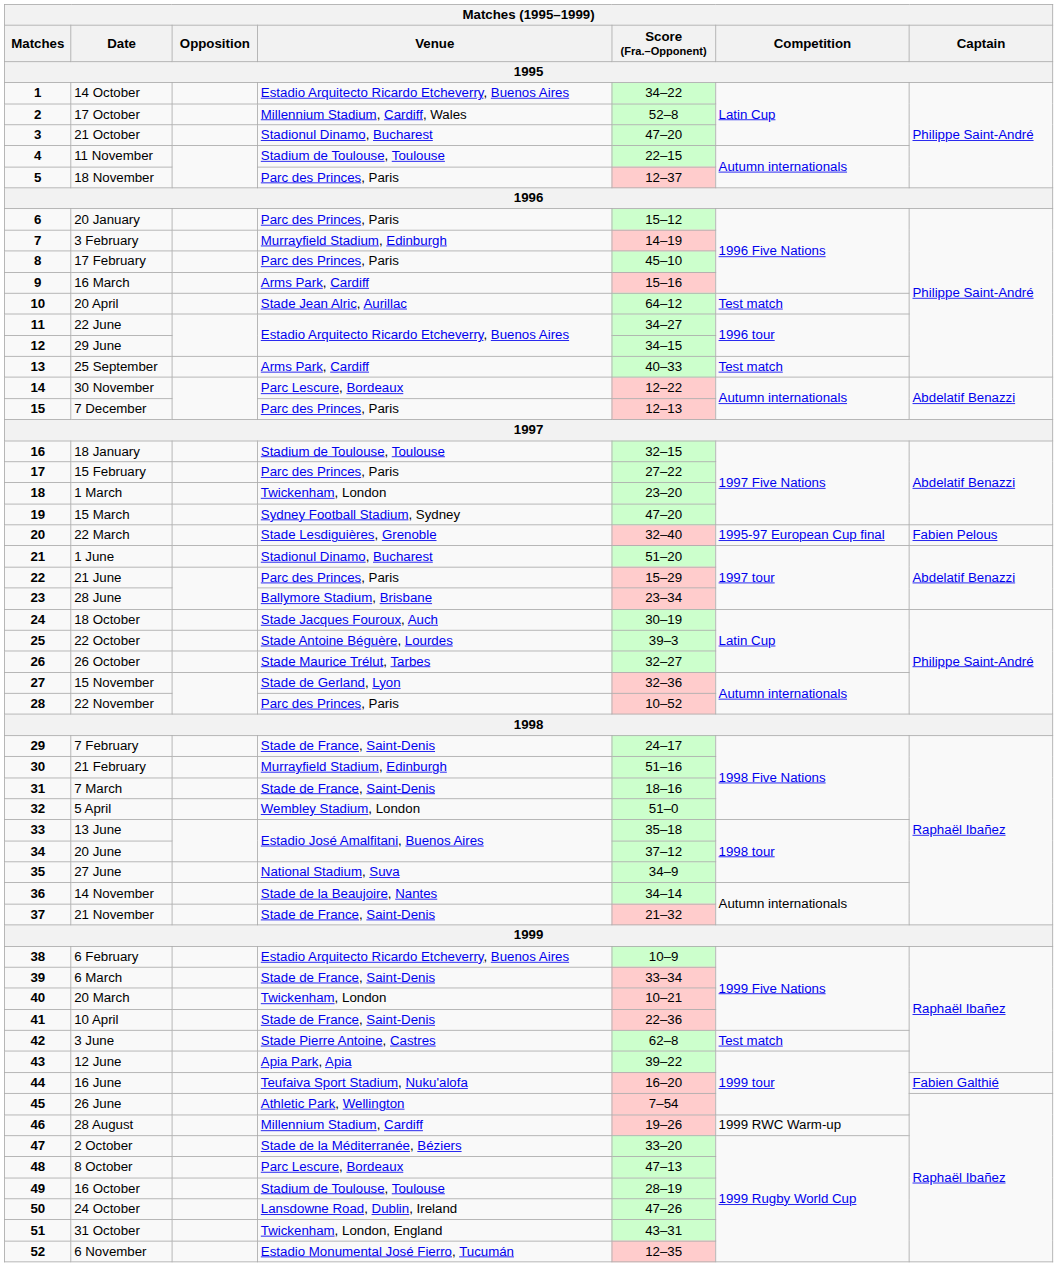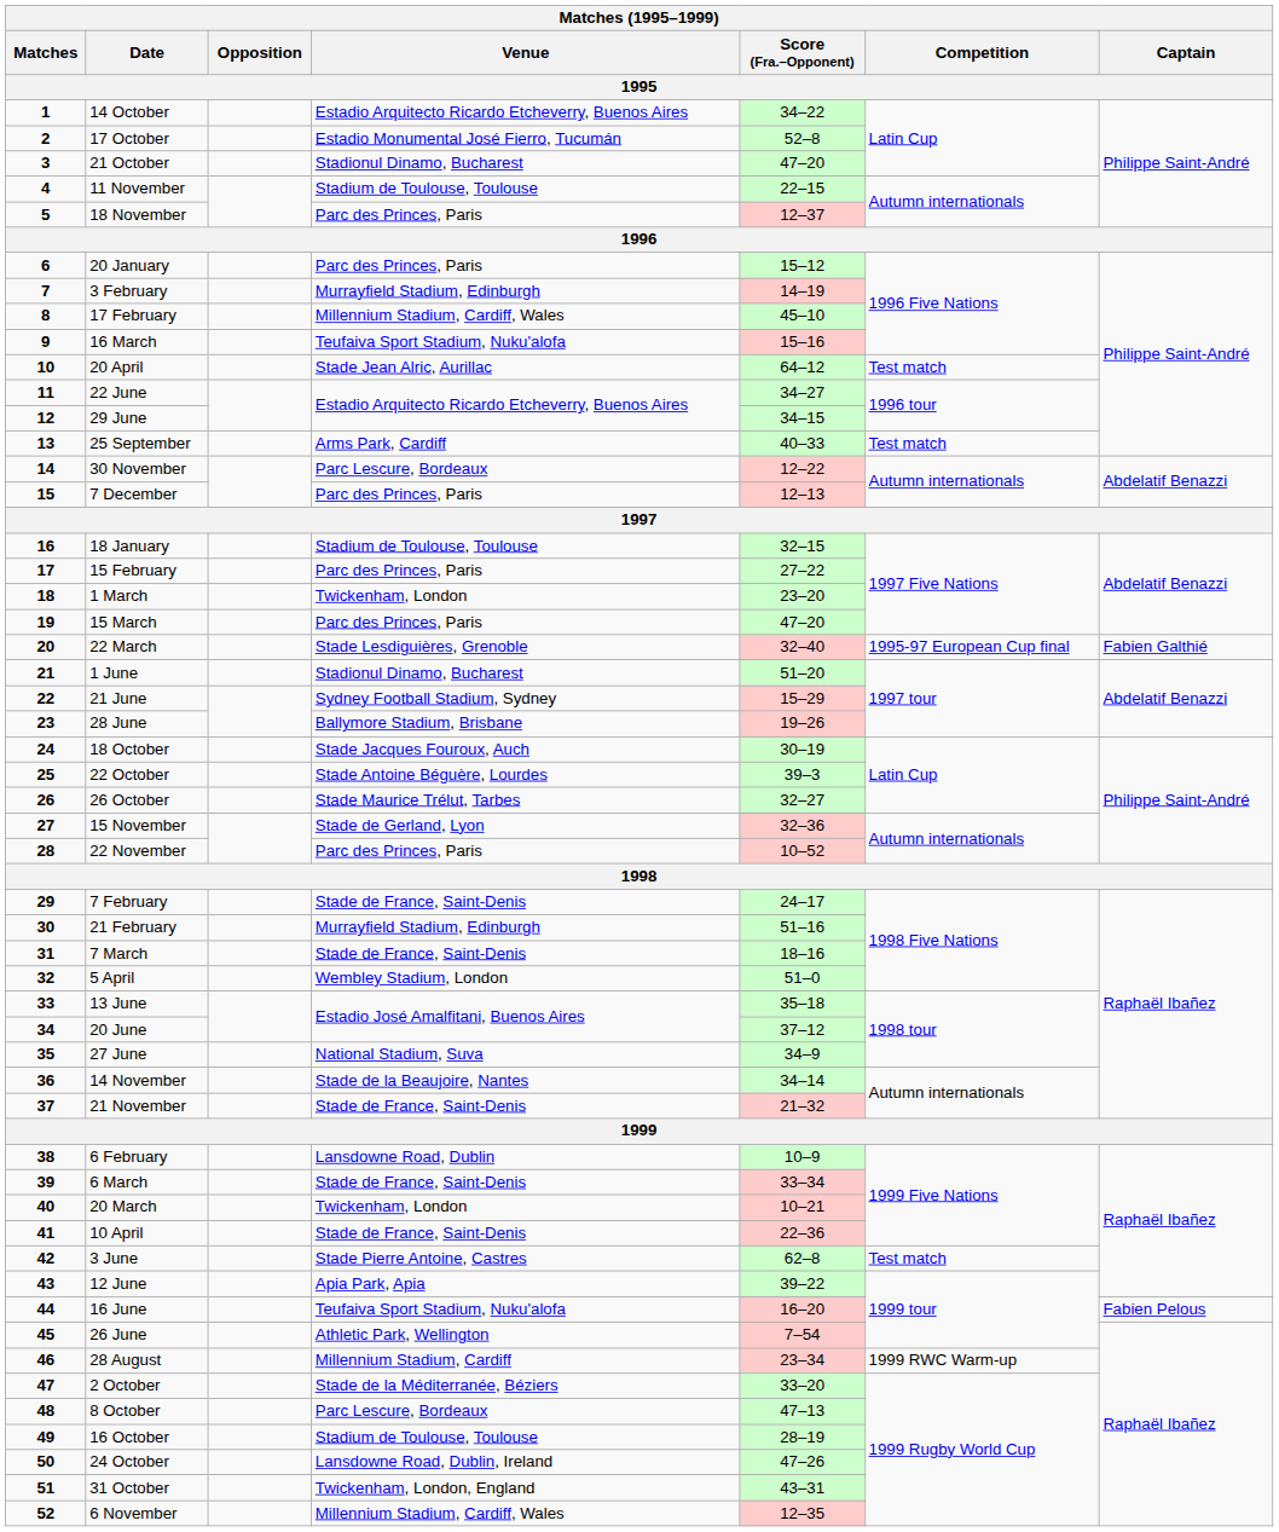 <table class="wikitable collapsible collapsed" style="width:100%">
 <tr>
 <th colspan=7>Matches (1995–1999)</th>
 </tr>
 <tr>
 <th>Matches</th>
 <th>Date</th>
 <th>Opposition</th>
 <th>Venue</th>
 <th>Score<br><small>(Fra.–Opponent)</small></th>
 <th>Competition</th>
 <th>Captain</th>
 </tr>
 <tr>
 <th colspan=7>1995</th>
 </tr>
 <tr>
 <td align=center><strong>1</strong></td>
 <td>14 October</td>
 <td></td>
 <td><a href='#'>Estadio Arquitecto Ricardo Etcheverry</a>, <a href='#'>Buenos Aires</a></td>
 <td align=center bgcolor=CCFFCC>34–22</td>
 <td rowspan=3><a href='#'>Latin Cup</a></td>
 <td rowspan=5><a href='#'>Philippe Saint-André</a></td>
 </tr>
 <tr>
 <td align=center><strong>2</strong></td>
 <td>17 October</td>
 <td></td>
-<td><a href='#'>Millennium Stadium</a>, <a href='#'>Cardiff</a>, Wales</td>
+<td><a href='#'>Estadio Monumental José Fierro</a>, <a href='#'>Tucumán</a></td>
 <td align=center bgcolor=CCFFCC>52–8</td>
 </tr>
 <tr>
 <td align=center><strong>3</strong></td>
 <td>21 October</td>
 <td></td>
 <td><a href='#'>Stadionul Dinamo</a>, <a href='#'>Bucharest</a></td>
 <td align=center bgcolor=CCFFCC>47–20</td>
 </tr>
 <tr>
 <td align=center><strong>4</strong></td>
 <td>11 November</td>
 <td rowspan=2></td>
 <td><a href='#'>Stadium de Toulouse</a>, <a href='#'>Toulouse</a></td>
 <td align=center bgcolor=CCFFCC>22–15</td>
 <td rowspan=2><a href='#'>Autumn internationals</a></td>
 </tr>
 <tr>
 <td align=center><strong>5</strong></td>
 <td>18 November</td>
 <td><a href='#'>Parc des Princes</a>, Paris</td>
 <td align=center bgcolor=FFCCCC>12–37</td>
 </tr>
 <tr>
 <th colspan=7>1996</th>
 </tr>
 <tr>
 <td align=center><strong>6</strong></td>
 <td>20 January</td>
 <td></td>
 <td><a href='#'>Parc des Princes</a>, Paris</td>
 <td align=center bgcolor=CCFFCC>15–12</td>
 <td rowspan=4><a href='#'>1996 Five Nations</a></td>
 <td rowspan=8><a href='#'>Philippe Saint-André</a></td>
 </tr>
 <tr>
 <td align=center><strong>7</strong></td>
 <td>3 February</td>
 <td></td>
 <td><a href='#'>Murrayfield Stadium</a>, <a href='#'>Edinburgh</a></td>
 <td align=center bgcolor=FFCCCC>14–19</td>
 </tr>
 <tr>
 <td align=center><strong>8</strong></td>
 <td>17 February</td>
 <td></td>
-<td><a href='#'>Parc des Princes</a>, Paris</td>
+<td><a href='#'>Millennium Stadium</a>, <a href='#'>Cardiff</a>, Wales</td>
 <td align=center bgcolor=CCFFCC>45–10</td>
 </tr>
 <tr>
 <td align=center><strong>9</strong></td>
 <td>16 March</td>
 <td></td>
-<td><a href='#'>Arms Park</a>, <a href='#'>Cardiff</a></td>
+<td><a href='#'>Teufaiva Sport Stadium</a>, <a href='#'>Nuku'alofa</a></td>
 <td align=center bgcolor=FFCCCC>15–16</td>
 </tr>
 <tr>
 <td align=center><strong>10</strong></td>
 <td>20 April</td>
 <td></td>
 <td><a href='#'>Stade Jean Alric</a>, <a href='#'>Aurillac</a></td>
 <td align=center bgcolor=CCFFCC>64–12</td>
 <td><a href='#'>Test match</a></td>
 </tr>
 <tr>
 <td align=center><strong>11</strong></td>
 <td>22 June</td>
 <td rowspan=2></td>
 <td rowspan=2><a href='#'>Estadio Arquitecto Ricardo Etcheverry</a>, <a href='#'>Buenos Aires</a></td>
 <td align=center bgcolor=CCFFCC>34–27</td>
 <td rowspan=2><a href='#'>1996 tour</a></td>
 </tr>
 <tr>
 <td align=center><strong>12</strong></td>
 <td>29 June</td>
 <td align=center bgcolor=CCFFCC>34–15</td>
 </tr>
 <tr>
 <td align=center><strong>13</strong></td>
 <td>25 September</td>
 <td></td>
 <td><a href='#'>Arms Park</a>, <a href='#'>Cardiff</a></td>
 <td align=center bgcolor=CCFFCC>40–33</td>
 <td><a href='#'>Test match</a></td>
 </tr>
 <tr>
 <td align=center><strong>14</strong></td>
 <td>30 November</td>
 <td rowspan=2></td>
 <td><a href='#'>Parc Lescure</a>, <a href='#'>Bordeaux</a></td>
 <td align=center bgcolor=FFCCCC>12–22</td>
 <td rowspan=2><a href='#'>Autumn internationals</a></td>
 <td rowspan=2><a href='#'>Abdelatif Benazzi</a></td>
 </tr>
 <tr>
 <td align=center><strong>15</strong></td>
 <td>7 December</td>
 <td><a href='#'>Parc des Princes</a>, Paris</td>
 <td align=center bgcolor=FFCCCC>12–13</td>
 </tr>
 <tr>
 <th colspan=7>1997</th>
 </tr>
 <tr>
 <td align=center><strong>16</strong></td>
 <td>18 January</td>
 <td></td>
 <td><a href='#'>Stadium de Toulouse</a>, <a href='#'>Toulouse</a></td>
 <td align=center bgcolor=CCFFCC>32–15</td>
 <td rowspan=4><a href='#'>1997 Five Nations</a></td>
 <td rowspan=4><a href='#'>Abdelatif Benazzi</a></td>
 </tr>
 <tr>
 <td align=center><strong>17</strong></td>
 <td>15 February</td>
 <td></td>
 <td><a href='#'>Parc des Princes</a>, Paris</td>
 <td align=center bgcolor=CCFFCC>27–22</td>
 </tr>
 <tr>
 <td align=center><strong>18</strong></td>
 <td>1 March</td>
 <td></td>
 <td><a href='#'>Twickenham</a>, London</td>
 <td align=center bgcolor=CCFFCC>23–20</td>
 </tr>
 <tr>
 <td align=center><strong>19</strong></td>
 <td>15 March</td>
 <td></td>
-<td><a href='#'>Sydney Football Stadium</a>, Sydney</td>
+<td><a href='#'>Parc des Princes</a>, Paris</td>
 <td align=center bgcolor=CCFFCC>47–20</td>
 </tr>
 <tr>
 <td align=center><strong>20</strong></td>
 <td>22 March</td>
 <td></td>
 <td><a href='#'>Stade Lesdiguières</a>, <a href='#'>Grenoble</a></td>
 <td align=center bgcolor=FFCCCC>32–40</td>
 <td><a href='#'>1995-97 European Cup final</a></td>
-<td><a href='#'>Fabien Pelous</a></td>
+<td><a href='#'>Fabien Galthié</a></td>
 </tr>
 <tr>
 <td align=center><strong>21</strong></td>
 <td>1 June</td>
 <td></td>
 <td><a href='#'>Stadionul Dinamo</a>, <a href='#'>Bucharest</a></td>
 <td align=center bgcolor=CCFFCC>51–20</td>
 <td rowspan=3><a href='#'>1997 tour</a></td>
 <td rowspan=3><a href='#'>Abdelatif Benazzi</a></td>
 </tr>
 <tr>
 <td align=center><strong>22</strong></td>
 <td>21 June</td>
 <td rowspan=2></td>
-<td><a href='#'>Parc des Princes</a>, Paris</td>
+<td><a href='#'>Sydney Football Stadium</a>, Sydney</td>
 <td align=center bgcolor=FFCCCC>15–29</td>
 </tr>
 <tr>
 <td align=center><strong>23</strong></td>
 <td>28 June</td>
 <td><a href='#'>Ballymore Stadium</a>, <a href='#'>Brisbane</a></td>
-<td align=center bgcolor=FFCCCC>23–34</td>
+<td align=center bgcolor=FFCCCC>19–26</td>
 </tr>
 <tr>
 <td align=center><strong>24</strong></td>
 <td>18 October</td>
 <td></td>
 <td><a href='#'>Stade Jacques Fouroux</a>, <a href='#'>Auch</a></td>
 <td align=center bgcolor=CCFFCC>30–19</td>
 <td rowspan=3><a href='#'>Latin Cup</a></td>
 <td rowspan=5><a href='#'>Philippe Saint-André</a></td>
 </tr>
 <tr>
 <td align=center><strong>25</strong></td>
 <td>22 October</td>
 <td></td>
 <td><a href='#'>Stade Antoine Béguère</a>, <a href='#'>Lourdes</a></td>
 <td align=center bgcolor=CCFFCC>39–3</td>
 </tr>
 <tr>
 <td align=center><strong>26</strong></td>
 <td>26 October</td>
 <td></td>
 <td><a href='#'>Stade Maurice Trélut</a>, <a href='#'>Tarbes</a></td>
 <td align=center bgcolor=CCFFCC>32–27</td>
 </tr>
 <tr>
 <td align=center><strong>27</strong></td>
 <td>15 November</td>
 <td rowspan=2></td>
 <td><a href='#'>Stade de Gerland</a>, <a href='#'>Lyon</a></td>
 <td align=center bgcolor=FFCCCC>32–36</td>
 <td rowspan=2><a href='#'>Autumn internationals</a></td>
 </tr>
 <tr>
 <td align=center><strong>28</strong></td>
 <td>22 November</td>
 <td><a href='#'>Parc des Princes</a>, Paris</td>
 <td align=center bgcolor=FFCCCC>10–52</td>
 </tr>
 <tr>
 <th colspan=7>1998</th>
 </tr>
 <tr>
 <td align=center><strong>29</strong></td>
 <td>7 February</td>
 <td></td>
 <td><a href='#'>Stade de France</a>, <a href='#'>Saint-Denis</a></td>
 <td align=center bgcolor=CCFFCC>24–17</td>
 <td rowspan=4><a href='#'>1998 Five Nations</a></td>
 <td rowspan=9><a href='#'>Raphaël Ibañez</a></td>
 </tr>
 <tr>
 <td align=center><strong>30</strong></td>
 <td>21 February</td>
 <td></td>
 <td><a href='#'>Murrayfield Stadium</a>, <a href='#'>Edinburgh</a></td>
 <td align=center bgcolor=CCFFCC>51–16</td>
 </tr>
 <tr>
 <td align=center><strong>31</strong></td>
 <td>7 March</td>
 <td></td>
 <td><a href='#'>Stade de France</a>, <a href='#'>Saint-Denis</a></td>
 <td align=center bgcolor=CCFFCC>18–16</td>
 </tr>
 <tr>
 <td align=center><strong>32</strong></td>
 <td>5 April</td>
 <td></td>
 <td><a href='#'>Wembley Stadium</a>, London</td>
 <td align=center bgcolor=CCFFCC>51–0</td>
 </tr>
 <tr>
 <td align=center><strong>33</strong></td>
 <td>13 June</td>
 <td rowspan=2></td>
 <td rowspan=2><a href='#'>Estadio José Amalfitani</a>, <a href='#'>Buenos Aires</a></td>
 <td align=center bgcolor=CCFFCC>35–18</td>
 <td rowspan=3><a href='#'>1998 tour</a></td>
 </tr>
 <tr>
 <td align=center><strong>34</strong></td>
 <td>20 June</td>
 <td align=center bgcolor=CCFFCC>37–12</td>
 </tr>
 <tr>
 <td align=center><strong>35</strong></td>
 <td>27 June</td>
 <td></td>
 <td><a href='#'>National Stadium</a>, <a href='#'>Suva</a></td>
 <td align=center bgcolor=CCFFCC>34–9</td>
 </tr>
 <tr>
 <td align=center><strong>36</strong></td>
 <td>14 November</td>
 <td></td>
 <td><a href='#'>Stade de la Beaujoire</a>, <a href='#'>Nantes</a></td>
 <td align=center bgcolor=CCFFCC>34–14</td>
 <td rowspan=2>Autumn internationals</td>
 </tr>
 <tr>
 <td align=center><strong>37</strong></td>
 <td>21 November</td>
 <td></td>
 <td><a href='#'>Stade de France</a>, <a href='#'>Saint-Denis</a></td>
 <td align=center bgcolor=FFCCCC>21–32</td>
 </tr>
 <tr>
 <th colspan=7>1999</th>
 </tr>
 <tr>
 <td align=center><strong>38</strong></td>
 <td>6 February</td>
 <td></td>
-<td><a href='#'>Estadio Arquitecto Ricardo Etcheverry</a>, <a href='#'>Buenos Aires</a></td>
+<td><a href='#'>Lansdowne Road</a>, <a href='#'>Dublin</a></td>
 <td align=center bgcolor=CCFFCC>10–9</td>
 <td rowspan=4><a href='#'>1999 Five Nations</a></td>
 <td rowspan=6><a href='#'>Raphaël Ibañez</a></td>
 </tr>
 <tr>
 <td align=center><strong>39</strong></td>
 <td>6 March</td>
 <td></td>
 <td><a href='#'>Stade de France</a>, <a href='#'>Saint-Denis</a></td>
 <td align=center bgcolor=FFCCCC>33–34</td>
 </tr>
 <tr>
 <td align=center><strong>40</strong></td>
 <td>20 March</td>
 <td></td>
 <td><a href='#'>Twickenham</a>, London</td>
 <td align=center bgcolor=FFCCCC>10–21</td>
 </tr>
 <tr>
 <td align=center><strong>41</strong></td>
 <td>10 April</td>
 <td></td>
 <td><a href='#'>Stade de France</a>, <a href='#'>Saint-Denis</a></td>
 <td align=center bgcolor=FFCCCC>22–36</td>
 </tr>
 <tr>
 <td align=center><strong>42</strong></td>
 <td>3 June</td>
 <td></td>
 <td><a href='#'>Stade Pierre Antoine</a>, <a href='#'>Castres</a></td>
 <td align=center bgcolor=CCFFCC>62–8</td>
 <td><a href='#'>Test match</a></td>
 </tr>
 <tr>
 <td align=center><strong>43</strong></td>
 <td>12 June</td>
 <td></td>
 <td><a href='#'>Apia Park</a>, <a href='#'>Apia</a></td>
 <td align=center bgcolor=CCFFCC>39–22</td>
 <td rowspan=3><a href='#'>1999 tour</a></td>
 </tr>
 <tr>
 <td align=center><strong>44</strong></td>
 <td>16 June</td>
 <td></td>
 <td><a href='#'>Teufaiva Sport Stadium</a>, <a href='#'>Nuku'alofa</a></td>
 <td align=center bgcolor=FFCCCC>16–20</td>
-<td><a href='#'>Fabien Galthié</a></td>
+<td><a href='#'>Fabien Pelous</a></td>
 </tr>
 <tr>
 <td align=center><strong>45</strong></td>
 <td>26 June</td>
 <td></td>
 <td><a href='#'>Athletic Park</a>, <a href='#'>Wellington</a></td>
 <td align=center bgcolor=FFCCCC>7–54</td>
 <td rowspan=8><a href='#'>Raphaël Ibañez</a></td>
 </tr>
 <tr>
 <td align=center><strong>46</strong></td>
 <td>28 August</td>
 <td></td>
 <td><a href='#'>Millennium Stadium</a>, <a href='#'>Cardiff</a></td>
-<td align=center bgcolor=FFCCCC>19–26</td>
+<td align=center bgcolor=FFCCCC>23–34</td>
 <td>1999 RWC Warm-up</td>
 </tr>
 <tr>
 <td align=center><strong>47</strong></td>
 <td>2 October</td>
 <td></td>
 <td><a href='#'>Stade de la Méditerranée</a>, <a href='#'>Béziers</a></td>
 <td align=center bgcolor=CCFFCC>33–20</td>
 <td rowspan=6><a href='#'>1999 Rugby World Cup</a></td>
 </tr>
 <tr>
 <td align=center><strong>48</strong></td>
 <td>8 October</td>
 <td></td>
 <td><a href='#'>Parc Lescure</a>, <a href='#'>Bordeaux</a></td>
 <td align=center bgcolor=CCFFCC>47–13</td>
 </tr>
 <tr>
 <td align=center><strong>49</strong></td>
 <td>16 October</td>
 <td></td>
 <td><a href='#'>Stadium de Toulouse</a>, <a href='#'>Toulouse</a></td>
 <td align=center bgcolor=CCFFCC>28–19</td>
 </tr>
 <tr>
 <td align=center><strong>50</strong></td>
 <td>24 October</td>
 <td></td>
 <td><a href='#'>Lansdowne Road</a>, <a href='#'>Dublin</a>, Ireland</td>
 <td align=center bgcolor=CCFFCC>47–26</td>
 </tr>
 <tr>
 <td align=center><strong>51</strong></td>
 <td>31 October</td>
 <td></td>
 <td><a href='#'>Twickenham</a>, London, England</td>
 <td align=center bgcolor=CCFFCC>43–31</td>
 </tr>
 <tr>
 <td align=center><strong>52</strong></td>
 <td>6 November</td>
 <td></td>
-<td><a href='#'>Estadio Monumental José Fierro</a>, <a href='#'>Tucumán</a></td>
+<td><a href='#'>Millennium Stadium</a>, <a href='#'>Cardiff</a>, Wales</td>
 <td align=center bgcolor=FFCCCC>12–35</td>
 </tr>
 </table>
